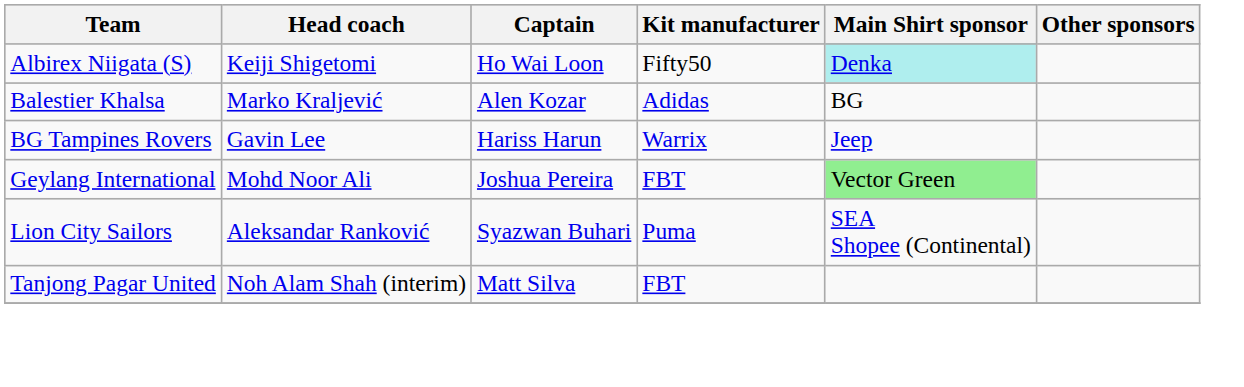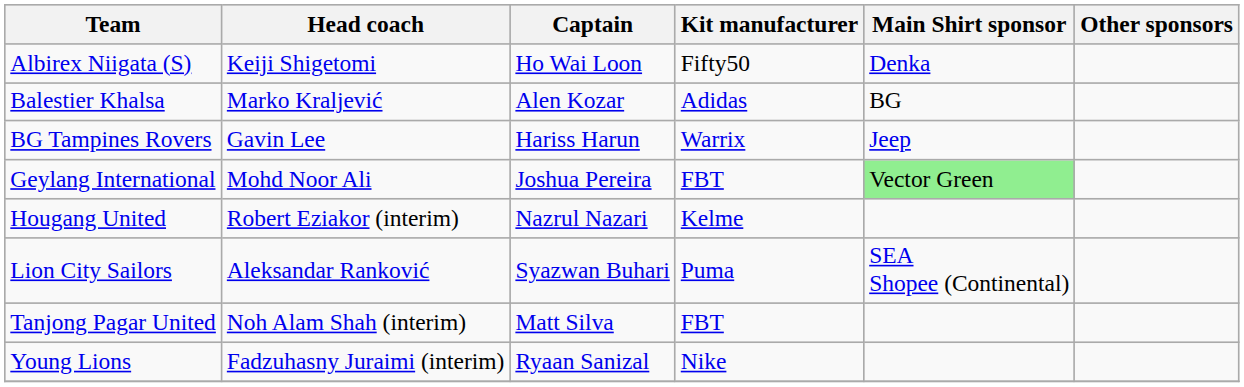 <table class="wikitable sortable" style="font-size:90%;">
 <tr>
 <th>Team</th>
 <th>Head coach</th>
 <th>Captain</th>
 <th>Kit manufacturer</th>
 <th>Main Shirt sponsor</th>
 <th>Other sponsors</th>
 </tr>
 <tr>
 <td><a href='#'>Albirex Niigata (S)</a></td>
 <td> <a href='#'>Keiji Shigetomi</a></td>
 <td> <a href='#'>Ho Wai Loon</a></td>
 <td> Fifty50 </td>
-<td style="background: paleturquoise;"> <a href='#'>Denka</a> <br></td>
+<td> <a href='#'>Denka</a> <br></td>
 <td></td>
 </tr>
 <tr>
 <td><a href='#'>Balestier Khalsa</a></td>
 <td> <a href='#'>Marko Kraljević</a> </td>
 <td> <a href='#'>Alen Kozar</a></td>
 <td> <a href='#'>Adidas</a></td>
 <td> BG</td>
 <td></td>
 </tr>
 <tr>
 <td><a href='#'>BG Tampines Rovers</a></td>
 <td> <a href='#'>Gavin Lee</a></td>
 <td> <a href='#'>Hariss Harun</a></td>
 <td> <a href='#'>Warrix</a></td>
 <td> <a href='#'>Jeep</a></td>
 <td></td>
 </tr>
 <tr>
 <td><a href='#'>Geylang International</a></td>
 <td> <a href='#'>Mohd Noor Ali</a></td>
 <td> <a href='#'>Joshua Pereira</a></td>
 <td> <a href='#'>FBT</a></td>
 <td style="background: lightgreen;"> Vector Green</td>
 <td></td>
 </tr>
 <tr>
+<td><a href='#'>Hougang United</a></td>
+<td> <a href='#'>Robert Eziakor</a> (interim)</td>
+<td> <a href='#'>Nazrul Nazari</a></td>
+<td> <a href='#'>Kelme</a></td>
+<td></td>
+<td></td>
+</tr>
+<tr>
 <td><a href='#'>Lion City Sailors</a></td>
 <td> <a href='#'>Aleksandar Ranković</a></td>
 <td> <a href='#'>Syazwan Buhari</a></td>
 <td> <a href='#'>Puma</a></td>
 <td> <a href='#'>SEA</a> <br>  <a href='#'>Shopee</a> (Continental) <br></td>
 <td></td>
 </tr>
 <tr>
 <td><a href='#'>Tanjong Pagar United</a></td>
 <td> <a href='#'>Noh Alam Shah</a> (interim)</td>
 <td> <a href='#'>Matt Silva</a></td>
 <td> <a href='#'>FBT</a></td>
 <td></td>
 <td></td>
 </tr>
 <tr>
+<td><a href='#'>Young Lions</a></td>
+<td> <a href='#'>Fadzuhasny Juraimi</a> (interim) </td>
+<td> <a href='#'>Ryaan Sanizal</a></td>
+<td> <a href='#'>Nike</a></td>
+<td></td>
+<td></td>
+</tr>
+<tr>
 </tr>
 </table>
